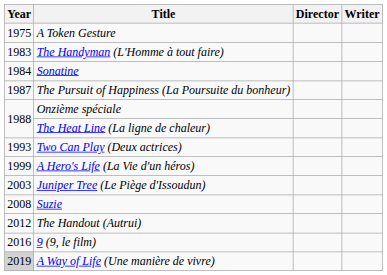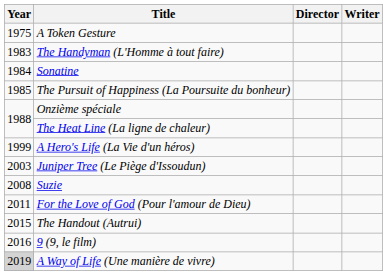 <table class="wikitable sortable">
 <tr>
 <th>Year</th>
 <th>Title</th>
 <th>Director</th>
 <th>Writer</th>
 </tr>
 <tr>
 <td>1975</td>
 <td data-sort-value="Token Gesture, A"><em>A Token Gesture</em></td>
 <td></td>
 <td></td>
 </tr>
 <tr>
 <td>1983</td>
 <td data-sort-value="Handyman, The"><em><a href='#'>The Handyman</a> (L'Homme à tout faire)</em></td>
 <td></td>
 <td></td>
 </tr>
 <tr>
 <td>1984</td>
 <td><em><a href='#'>Sonatine</a></em></td>
 <td></td>
 <td></td>
 </tr>
 <tr>
-<td>1987</td>
+<td>1985</td>
 <td data-sort-value="Pursuit of Happiness, The"><em>The Pursuit of Happiness (La Poursuite du bonheur)</em></td>
 <td></td>
 <td></td>
 </tr>
 <tr>
 <td rowspan=2>1988</td>
 <td><em>Onzième spéciale</em></td>
 <td></td>
 <td></td>
 </tr>
 <tr>
 <td data-sort-value="Heat Line, The"><em><a href='#'>The Heat Line</a> (La ligne de chaleur)</em></td>
-<td></td>
-<td></td>
-</tr>
-<tr>
-<td>1993</td>
-<td><em><a href='#'>Two Can Play</a> (Deux actrices)</em></td>
 <td></td>
 <td></td>
 </tr>
 <tr>
 <td>1999</td>
 <td data-sort-value="Hero's Life, A"><em><a href='#'>A Hero's Life</a> (La Vie d'un héros)</em></td>
 <td></td>
 <td></td>
 </tr>
 <tr>
 <td>2003</td>
 <td><em><a href='#'>Juniper Tree</a> (Le Piège d'Issoudun)</em></td>
 <td></td>
 <td></td>
 </tr>
 <tr>
 <td>2008</td>
 <td><em><a href='#'>Suzie</a></em></td>
 <td></td>
 <td></td>
 </tr>
 <tr>
-<td>2012</td>
+<td>2011</td>
+<td><em><a href='#'>For the Love of God</a> (Pour l'amour de Dieu)</em></td>
+<td></td>
+<td></td>
+</tr>
+<tr>
+<td>2015</td>
 <td data-sort-value="Handout, The"><em>The Handout (Autrui)</em></td>
 <td></td>
 <td></td>
 </tr>
 <tr>
 <td>2016</td>
 <td><em><a href='#'>9</a> (9, le film)</em></td>
 <td></td>
 <td></td>
 </tr>
 <tr>
 <td style="background: lightgrey;">2019</td>
 <td data-sort-value="Way of Life, A"><em><a href='#'>A Way of Life</a> (Une manière de vivre)</em></td>
 <td></td>
 <td></td>
 </tr>
 </table>
